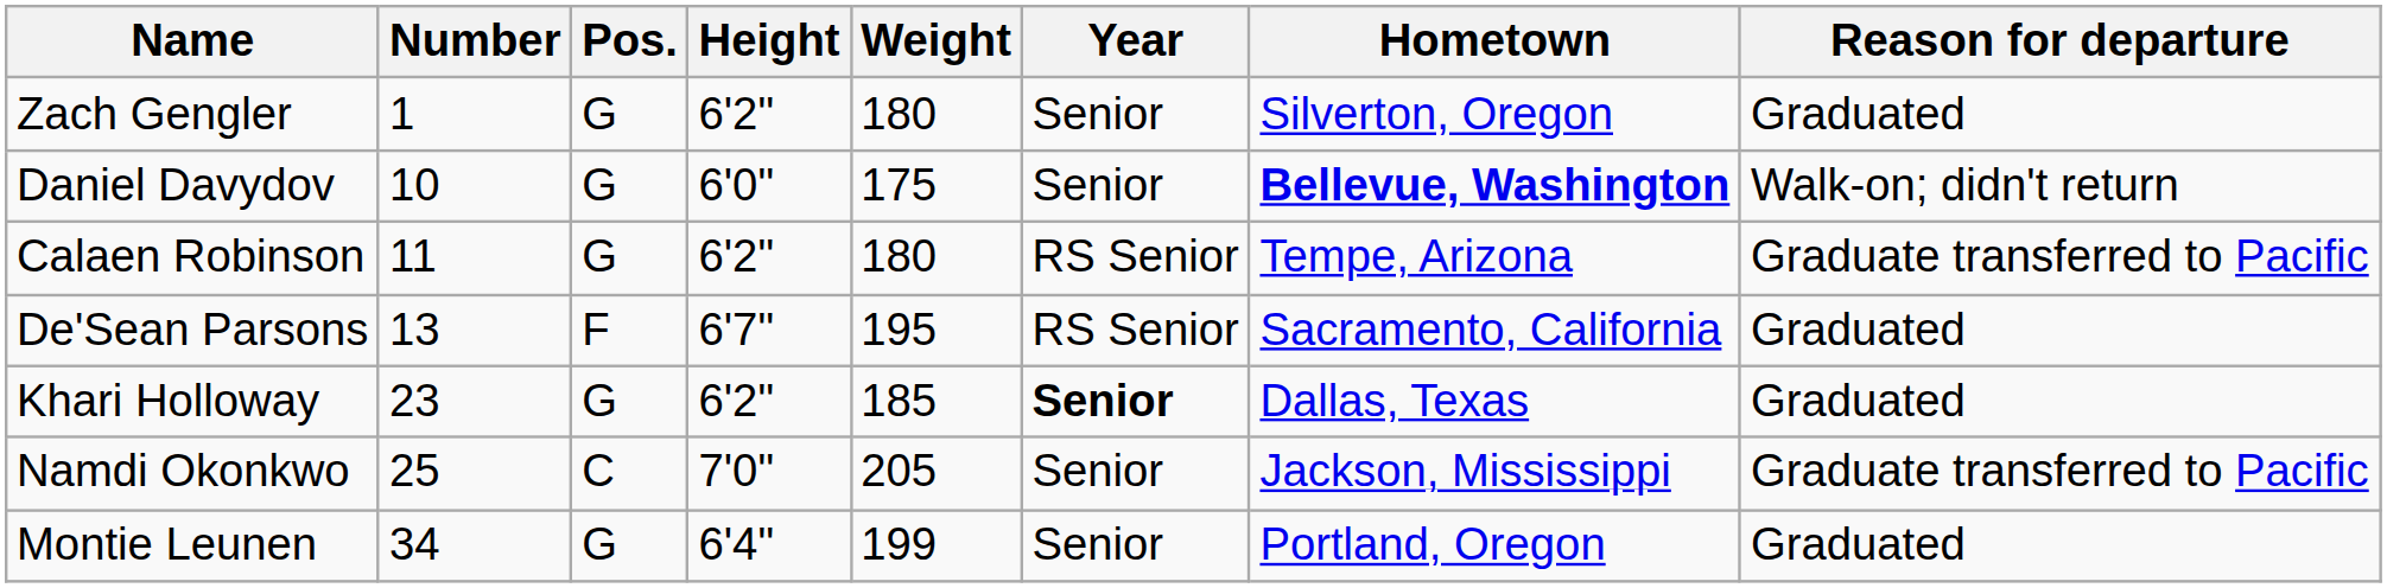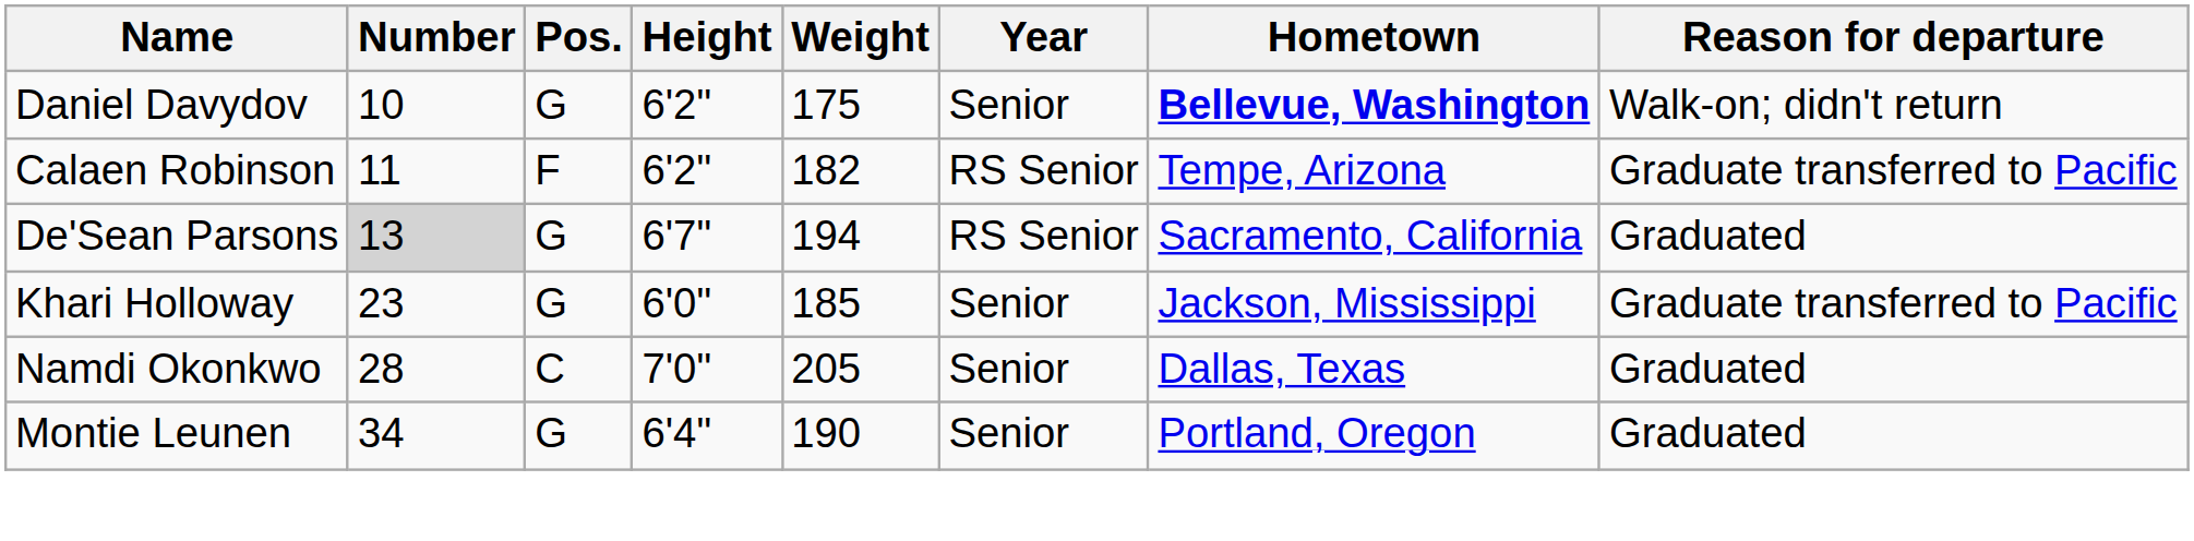 <table class="wikitable sortable" border="1">
 <tr>
 <th>Name</th>
 <th>Number</th>
 <th>Pos.</th>
 <th>Height</th>
 <th>Weight</th>
 <th>Year</th>
 <th>Hometown</th>
 <th class="unsortable">Reason for departure</th>
 </tr>
 <tr>
-<td>Zach Gengler</td>
-<td>1</td>
-<td>G</td>
-<td>6'2"</td>
-<td>180</td>
-<td>Senior</td>
-<td><a href='#'>Silverton, Oregon</a></td>
-<td>Graduated</td>
-</tr>
-<tr>
 <td>Daniel Davydov</td>
 <td>10</td>
 <td>G</td>
-<td>6'0"</td>
+<td>6'2"</td>
 <td>175</td>
 <td>Senior</td>
 <td><strong><a href='#'>Bellevue, Washington</a></strong></td>
 <td>Walk-on; didn't return</td>
 </tr>
 <tr>
 <td>Calaen Robinson</td>
 <td>11</td>
-<td>G</td>
+<td>F</td>
 <td>6'2"</td>
-<td>180</td>
+<td>182</td>
 <td>RS Senior</td>
 <td><a href='#'>Tempe, Arizona</a></td>
 <td>Graduate transferred to <a href='#'>Pacific</a></td>
 </tr>
 <tr>
 <td>De'Sean Parsons</td>
-<td>13</td>
-<td>F</td>
+<td style="background: lightgrey;">13</td>
+<td>G</td>
 <td>6'7"</td>
-<td>195</td>
+<td>194</td>
 <td>RS Senior</td>
 <td><a href='#'>Sacramento, California</a></td>
 <td>Graduated</td>
 </tr>
 <tr>
 <td>Khari Holloway</td>
 <td>23</td>
 <td>G</td>
-<td>6'2"</td>
+<td>6'0"</td>
 <td>185</td>
-<td><strong>Senior</strong></td>
-<td><a href='#'>Dallas, Texas</a></td>
-<td>Graduated</td>
+<td>Senior</td>
+<td><a href='#'>Jackson, Mississippi</a></td>
+<td>Graduate transferred to <a href='#'>Pacific</a></td>
 </tr>
 <tr>
 <td>Namdi Okonkwo</td>
-<td>25</td>
+<td>28</td>
 <td>C</td>
 <td>7'0"</td>
 <td>205</td>
 <td>Senior</td>
-<td><a href='#'>Jackson, Mississippi</a></td>
-<td>Graduate transferred to <a href='#'>Pacific</a></td>
+<td><a href='#'>Dallas, Texas</a></td>
+<td>Graduated</td>
 </tr>
 <tr>
 <td>Montie Leunen</td>
 <td>34</td>
 <td>G</td>
 <td>6'4"</td>
-<td>199</td>
+<td>190</td>
 <td>Senior</td>
 <td><a href='#'>Portland, Oregon</a></td>
 <td>Graduated</td>
 </tr>
 </table>
